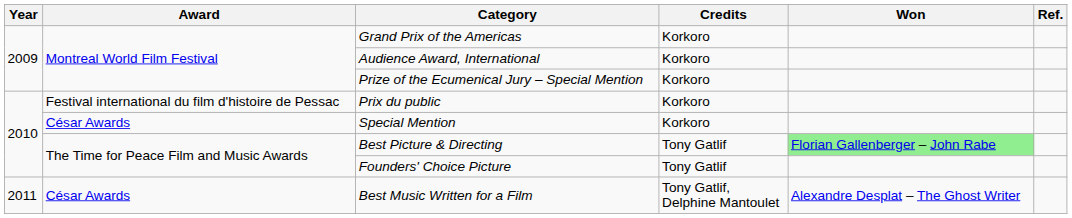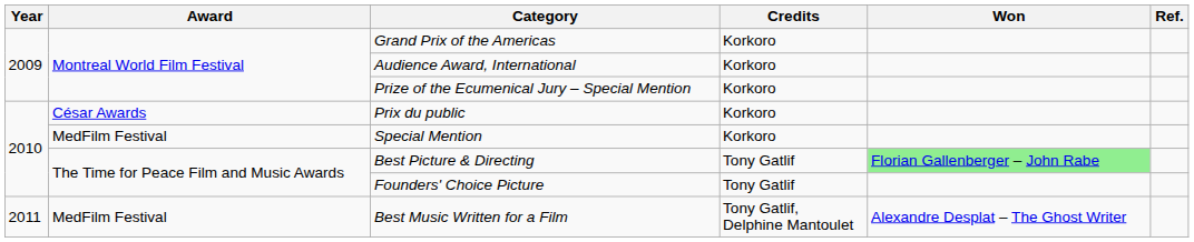 <table class="wikitable" style="width:99%;">
 <tr>
 <th>Year</th>
 <th>Award</th>
 <th>Category</th>
 <th>Credits</th>
 <th>Won</th>
 <th>Ref.</th>
 </tr>
 <tr>
 <td rowspan="3">2009</td>
 <td rowspan="3"><a href='#'>Montreal World Film Festival</a></td>
 <td><em>Grand Prix of the Americas</em></td>
 <td>Korkoro</td>
 <td></td>
 <td style="text-align:center;"></td>
 </tr>
 <tr>
 <td><em>Audience Award, International</em></td>
 <td>Korkoro</td>
 <td></td>
 <td style="text-align:center;"></td>
 </tr>
 <tr>
 <td><em>Prize of the Ecumenical Jury – Special Mention</em></td>
 <td>Korkoro</td>
 <td></td>
 <td style="text-align:center;"></td>
 </tr>
 <tr>
 <td rowspan="4">2010</td>
-<td>Festival international du film d'histoire de Pessac</td>
+<td><a href='#'>César Awards</a></td>
 <td><em>Prix du public</em></td>
 <td>Korkoro</td>
 <td></td>
 <td style="text-align:center;"></td>
 </tr>
 <tr>
-<td><a href='#'>César Awards</a></td>
+<td>MedFilm Festival</td>
 <td><em>Special Mention</em></td>
 <td>Korkoro</td>
 <td></td>
 <td style="text-align:center;"></td>
 </tr>
 <tr>
 <td rowspan="2">The Time for Peace Film and Music Awards</td>
 <td><em>Best Picture & Directing</em></td>
 <td>Tony Gatlif</td>
 <td style="background: lightgreen;"><a href='#'>Florian Gallenberger</a> – <a href='#'>John Rabe</a></td>
 <td style="text-align:center;"></td>
 </tr>
 <tr>
 <td><em>Founders' Choice Picture</em></td>
 <td>Tony Gatlif</td>
 <td></td>
 <td style="text-align:center;"></td>
 </tr>
 <tr>
 <td>2011</td>
-<td><a href='#'>César Awards</a></td>
+<td>MedFilm Festival</td>
 <td><em>Best Music Written for a Film</em></td>
 <td>Tony Gatlif, <br>Delphine Mantoulet</td>
 <td><a href='#'>Alexandre Desplat</a> – <a href='#'>The Ghost Writer</a></td>
 <td style="text-align:center;"></td>
 </tr>
 </table>
